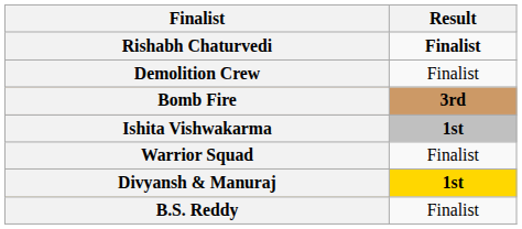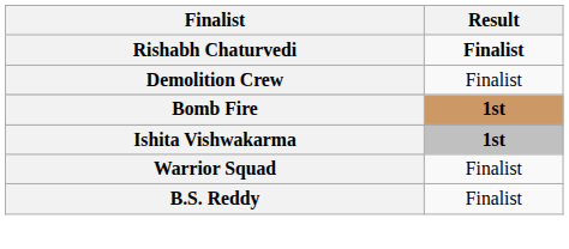 <table class="wikitable sortable plainrowheaders" style="text-align:center; width:30%;">
 <tr>
 <th class="unsortable" style="width:35em;">Finalist</th>
 <th data-sort-type="number" style="width:10em;">Result</th>
 </tr>
 <tr>
 <th scope="row">Rishabh Chaturvedi</th>
 <td><strong>Finalist</strong></td>
 </tr>
 <tr>
 <th scope="row">Demolition Crew</th>
 <td>Finalist</td>
 </tr>
 <tr style="background:#c96;">
 <th scope="row"><strong>Bomb Fire</strong></th>
-<td><strong>3rd</strong></td>
+<td><strong>1st</strong></td>
 </tr>
 <tr style="background:silver;">
 <th scope="row"><strong>Ishita Vishwakarma</strong></th>
 <td><strong>1st</strong></td>
 </tr>
 <tr>
 <th scope="row">Warrior Squad</th>
 <td>Finalist</td>
 </tr>
-<tr style="background:gold;">
-<th scope="row"><strong>Divyansh & Manuraj</strong></th>
-<td><strong>1st</strong></td>
-</tr>
 <tr>
 <th scope="row">B.S. Reddy</th>
 <td>Finalist</td>
 </tr>
 </table>
